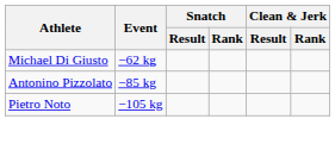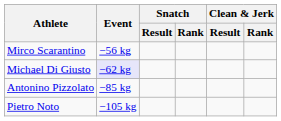 <table class="wikitable" style="font-size:90%">
 <tr>
 <th rowspan="2">Athlete</th>
 <th rowspan="2">Event</th>
 <th colspan="2">Snatch</th>
 <th colspan="2">Clean & Jerk</th>
 </tr>
 <tr>
 <th>Result</th>
 <th>Rank</th>
 <th>Result</th>
 <th>Rank</th>
 </tr>
 <tr align=center>
+<td align=left><a href='#'>Mirco Scarantino</a></td>
+<td align=left><a href='#'>−56 kg</a></td>
+<td></td>
+<td></td>
+<td></td>
+<td></td>
+</tr>
+<tr align=center>
 <td align=left><a href='#'>Michael Di Giusto</a></td>
-<td align=left><a href='#'>−62 kg</a></td>
+<td align=left style="background: lavender;"><a href='#'>−62 kg</a></td>
 <td></td>
 <td></td>
 <td></td>
 <td></td>
 </tr>
 <tr align=center>
 <td align=left><a href='#'>Antonino Pizzolato</a></td>
 <td align=left><a href='#'>−85 kg</a></td>
 <td></td>
 <td></td>
 <td></td>
 <td></td>
 </tr>
 <tr align=center>
 <td align=left><a href='#'>Pietro Noto</a></td>
 <td align=left><a href='#'>−105 kg</a></td>
 <td></td>
 <td></td>
 <td></td>
 <td></td>
 </tr>
 </table>
